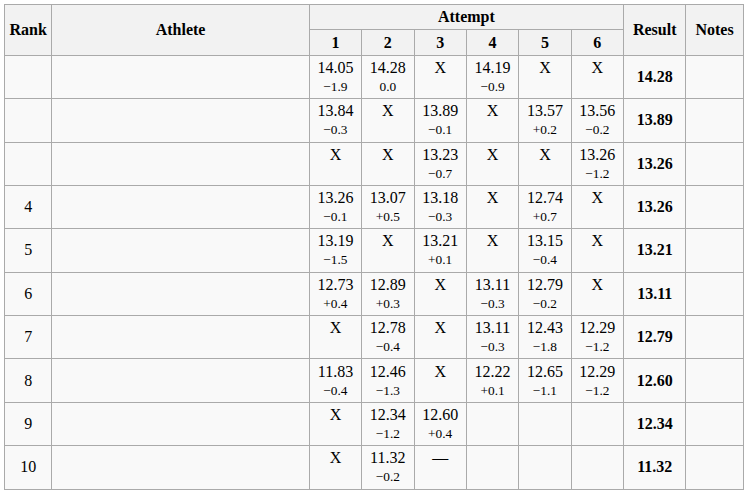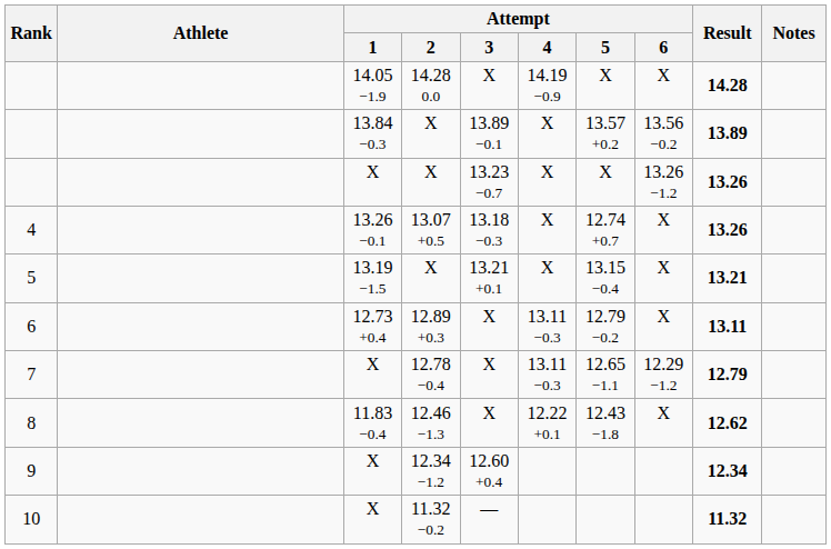 <table class="wikitable" style="text-align:center">
 <tr>
 <th rowspan=2 width=40>Rank</th>
 <th rowspan=2 width=250>Athlete</th>
 <th colspan=6>Attempt</th>
 <th rowspan=2 width=55>Result</th>
 <th rowspan=2 width=50>Notes</th>
 </tr>
 <tr>
 <th width=45>1</th>
 <th width=45>2</th>
 <th width=45>3</th>
 <th width=45>4</th>
 <th width=45>5</th>
 <th width=45>6</th>
 </tr>
 <tr>
 <td></td>
 <td align=left></td>
 <td>14.05<br><small>−1.9</small></td>
 <td>14.28<br><small>0.0</small></td>
 <td>X<br> </td>
 <td>14.19<br><small>−0.9</small></td>
 <td>X<br> </td>
 <td>X<br> </td>
 <td><strong>14.28</strong></td>
 <td></td>
 </tr>
 <tr>
 <td></td>
 <td align=left></td>
 <td>13.84<br><small>−0.3</small></td>
 <td>X<br> </td>
 <td>13.89<br><small>−0.1</small></td>
 <td>X<br> </td>
 <td>13.57<br><small>+0.2</small></td>
 <td>13.56<br><small>−0.2</small></td>
 <td><strong>13.89</strong></td>
 <td></td>
 </tr>
 <tr>
 <td></td>
 <td align=left></td>
 <td>X<br> </td>
 <td>X<br> </td>
 <td>13.23<br><small>−0.7</small></td>
 <td>X<br> </td>
 <td>X<br> </td>
 <td>13.26<br><small>−1.2</small></td>
 <td><strong>13.26</strong></td>
 <td></td>
 </tr>
 <tr>
 <td>4</td>
 <td align=left></td>
 <td>13.26<br><small>−0.1</small></td>
 <td>13.07<br><small>+0.5</small></td>
 <td>13.18<br><small>−0.3</small></td>
 <td>X<br> </td>
 <td>12.74<br><small>+0.7</small></td>
 <td>X<br> </td>
 <td><strong>13.26</strong></td>
 <td></td>
 </tr>
 <tr>
 <td>5</td>
 <td align=left></td>
 <td>13.19<br><small>−1.5</small></td>
 <td>X<br> </td>
 <td>13.21<br><small>+0.1</small></td>
 <td>X<br> </td>
 <td>13.15<br><small>−0.4</small></td>
 <td>X<br> </td>
 <td><strong>13.21</strong></td>
 <td></td>
 </tr>
 <tr>
 <td>6</td>
 <td align=left></td>
 <td>12.73<br><small>+0.4</small></td>
 <td>12.89<br><small>+0.3</small></td>
 <td>X<br> </td>
 <td>13.11<br><small>−0.3</small></td>
 <td>12.79<br><small>−0.2</small></td>
 <td>X<br> </td>
 <td><strong>13.11</strong></td>
 <td></td>
 </tr>
 <tr>
 <td>7</td>
 <td align=left></td>
 <td>X<br> </td>
 <td>12.78<br><small>−0.4</small></td>
 <td>X<br> </td>
 <td>13.11<br><small>−0.3</small></td>
-<td>12.43<br><small>−1.8</small></td>
+<td>12.65<br><small>−1.1</small></td>
 <td>12.29<br><small>−1.2</small></td>
 <td><strong>12.79</strong></td>
 <td></td>
 </tr>
 <tr>
 <td>8</td>
 <td align=left></td>
 <td>11.83<br><small>−0.4</small></td>
 <td>12.46<br><small>−1.3</small></td>
 <td>X<br> </td>
 <td>12.22<br><small>+0.1</small></td>
-<td>12.65<br><small>−1.1</small></td>
-<td>12.29<br><small>−1.2</small></td>
-<td><strong>12.60</strong></td>
+<td>12.43<br><small>−1.8</small></td>
+<td>X<br> </td>
+<td><strong>12.62</strong></td>
 <td></td>
 </tr>
 <tr>
 <td>9</td>
 <td align=left></td>
 <td>X<br> </td>
 <td>12.34<br><small>−1.2</small></td>
 <td>12.60<br><small>+0.4</small></td>
 <td></td>
 <td></td>
 <td></td>
 <td><strong>12.34</strong></td>
 <td></td>
 </tr>
 <tr>
 <td>10</td>
 <td align=left></td>
 <td>X<br> </td>
 <td>11.32<br><small>−0.2</small></td>
 <td>—<br> </td>
 <td></td>
 <td></td>
 <td></td>
 <td><strong>11.32</strong></td>
 <td></td>
 </tr>
 </table>
